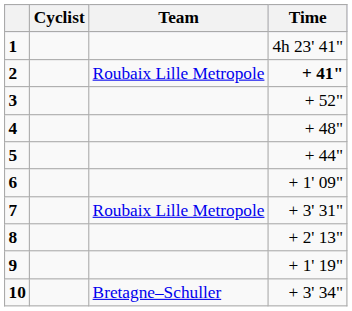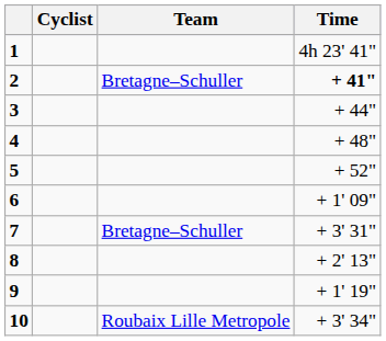 <table class="wikitable">
 <tr style="background:#ccccff;">
 <th></th>
 <th>Cyclist</th>
 <th>Team</th>
 <th>Time</th>
 </tr>
 <tr>
 <td><strong>1</strong></td>
 <td><strong></strong></td>
 <td><strong></strong></td>
 <td align=right>4h 23' 41"</td>
 </tr>
 <tr>
 <td><strong>2</strong></td>
 <td></td>
-<td><a href='#'>Roubaix Lille Metropole</a></td>
+<td><a href='#'>Bretagne–Schuller</a></td>
 <td align=right><strong>+ 41"</strong></td>
 </tr>
 <tr>
 <td><strong>3</strong></td>
 <td></td>
 <td></td>
-<td align=right>+ 52"</td>
+<td align=right>+ 44"</td>
 </tr>
 <tr>
 <td><strong>4</strong></td>
 <td></td>
 <td></td>
 <td align=right>+ 48"</td>
 </tr>
 <tr>
 <td><strong>5</strong></td>
 <td></td>
 <td></td>
-<td align=right>+ 44"</td>
+<td align=right>+ 52"</td>
 </tr>
 <tr>
 <td><strong>6</strong></td>
 <td></td>
 <td></td>
 <td align=right>+ 1' 09"</td>
 </tr>
 <tr>
 <td><strong>7</strong></td>
 <td></td>
-<td><a href='#'>Roubaix Lille Metropole</a></td>
+<td><a href='#'>Bretagne–Schuller</a></td>
 <td align=right>+ 3' 31"</td>
 </tr>
 <tr>
 <td><strong>8</strong></td>
 <td></td>
 <td></td>
 <td align=right>+ 2' 13"</td>
 </tr>
 <tr>
 <td><strong>9</strong></td>
 <td></td>
 <td></td>
 <td align=right>+ 1' 19"</td>
 </tr>
 <tr>
 <td><strong>10</strong></td>
 <td></td>
-<td><a href='#'>Bretagne–Schuller</a></td>
+<td><a href='#'>Roubaix Lille Metropole</a></td>
 <td align=right>+ 3' 34"</td>
 </tr>
 </table>
